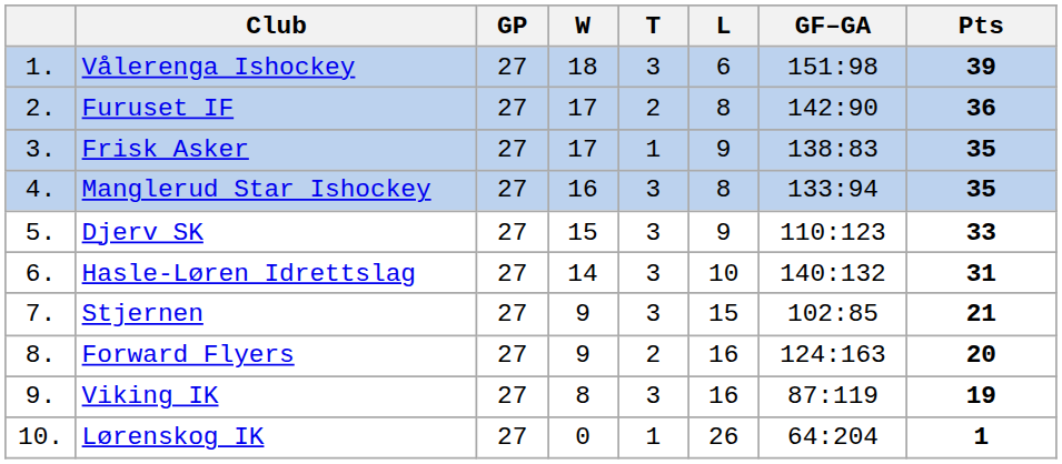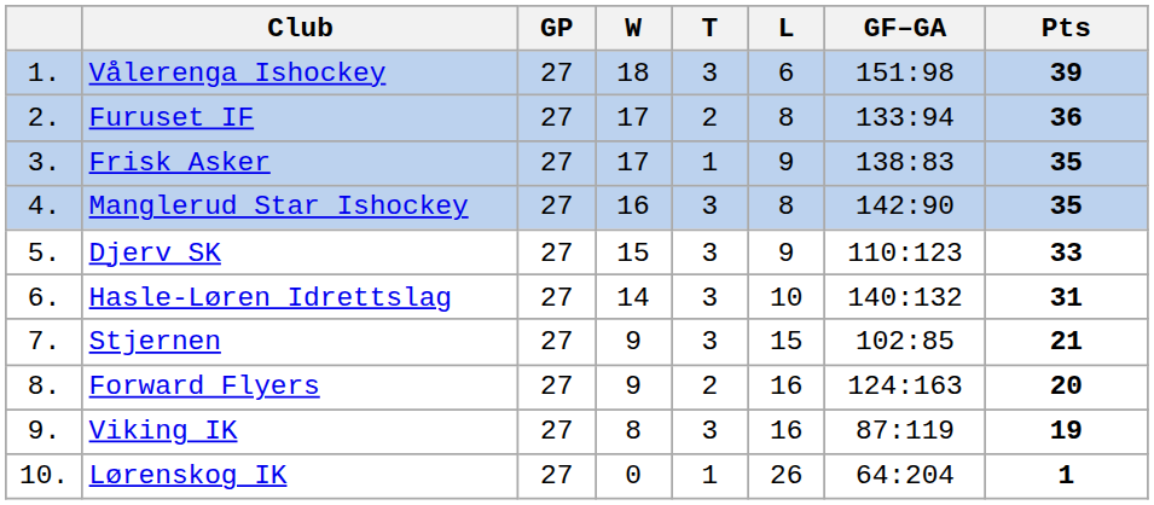 <table class="wikitable">
 <tr>
 <th width="30"></th>
 <th width="200">Club</th>
 <th width="30">GP</th>
 <th width="30">W</th>
 <th width="30">T</th>
 <th width="30">L</th>
 <th width="70">GF–GA</th>
 <th width="70">Pts</th>
 </tr>
 <tr bgcolor="#BCD2EE" align="center">
 <td>1.</td>
 <td align="left"><a href='#'>Vålerenga Ishockey</a></td>
 <td>27</td>
 <td>18</td>
 <td>3</td>
 <td>6</td>
 <td>151:98</td>
 <td><strong>39</strong></td>
 </tr>
 <tr bgcolor="#BCD2EE" align="center">
 <td>2.</td>
 <td align="left"><a href='#'>Furuset IF</a></td>
 <td>27</td>
 <td>17</td>
 <td>2</td>
 <td>8</td>
-<td>142:90</td>
+<td>133:94</td>
 <td><strong>36</strong></td>
 </tr>
 <tr bgcolor="#BCD2EE" align="center">
 <td>3.</td>
 <td align="left"><a href='#'>Frisk Asker</a></td>
 <td>27</td>
 <td>17</td>
 <td>1</td>
 <td>9</td>
 <td>138:83</td>
 <td><strong>35</strong></td>
 </tr>
 <tr bgcolor="#BCD2EE" align="center">
 <td>4.</td>
 <td align="left"><a href='#'>Manglerud Star Ishockey</a></td>
 <td>27</td>
 <td>16</td>
 <td>3</td>
 <td>8</td>
-<td>133:94</td>
+<td>142:90</td>
 <td><strong>35</strong></td>
 </tr>
 <tr bgcolor="#FFFFFF" align="center">
 <td>5.</td>
 <td align="left"><a href='#'>Djerv SK</a></td>
 <td>27</td>
 <td>15</td>
 <td>3</td>
 <td>9</td>
 <td>110:123</td>
 <td><strong>33</strong></td>
 </tr>
 <tr bgcolor="#FFFFFF" align="center">
 <td>6.</td>
 <td align="left"><a href='#'>Hasle-Løren Idrettslag</a></td>
 <td>27</td>
 <td>14</td>
 <td>3</td>
 <td>10</td>
 <td>140:132</td>
 <td><strong>31</strong></td>
 </tr>
 <tr bgcolor="#FFFFFF" align="center">
 <td>7.</td>
 <td align="left"><a href='#'>Stjernen</a></td>
 <td>27</td>
 <td>9</td>
 <td>3</td>
 <td>15</td>
 <td>102:85</td>
 <td><strong>21</strong></td>
 </tr>
 <tr bgcolor="#FFFFFF" align="center">
 <td>8.</td>
 <td align="left"><a href='#'>Forward Flyers</a></td>
 <td>27</td>
 <td>9</td>
 <td>2</td>
 <td>16</td>
 <td>124:163</td>
 <td><strong>20</strong></td>
 </tr>
 <tr bgcolor="#FFFFFF" align="center">
 <td>9.</td>
 <td align="left"><a href='#'>Viking IK</a></td>
 <td>27</td>
 <td>8</td>
 <td>3</td>
 <td>16</td>
 <td>87:119</td>
 <td><strong>19</strong></td>
 </tr>
 <tr bgcolor="#FFFFFF" align="center">
 <td>10.</td>
 <td align="left"><a href='#'>Lørenskog IK</a></td>
 <td>27</td>
 <td>0</td>
 <td>1</td>
 <td>26</td>
 <td>64:204</td>
 <td><strong>1</strong></td>
 </tr>
 </table>
